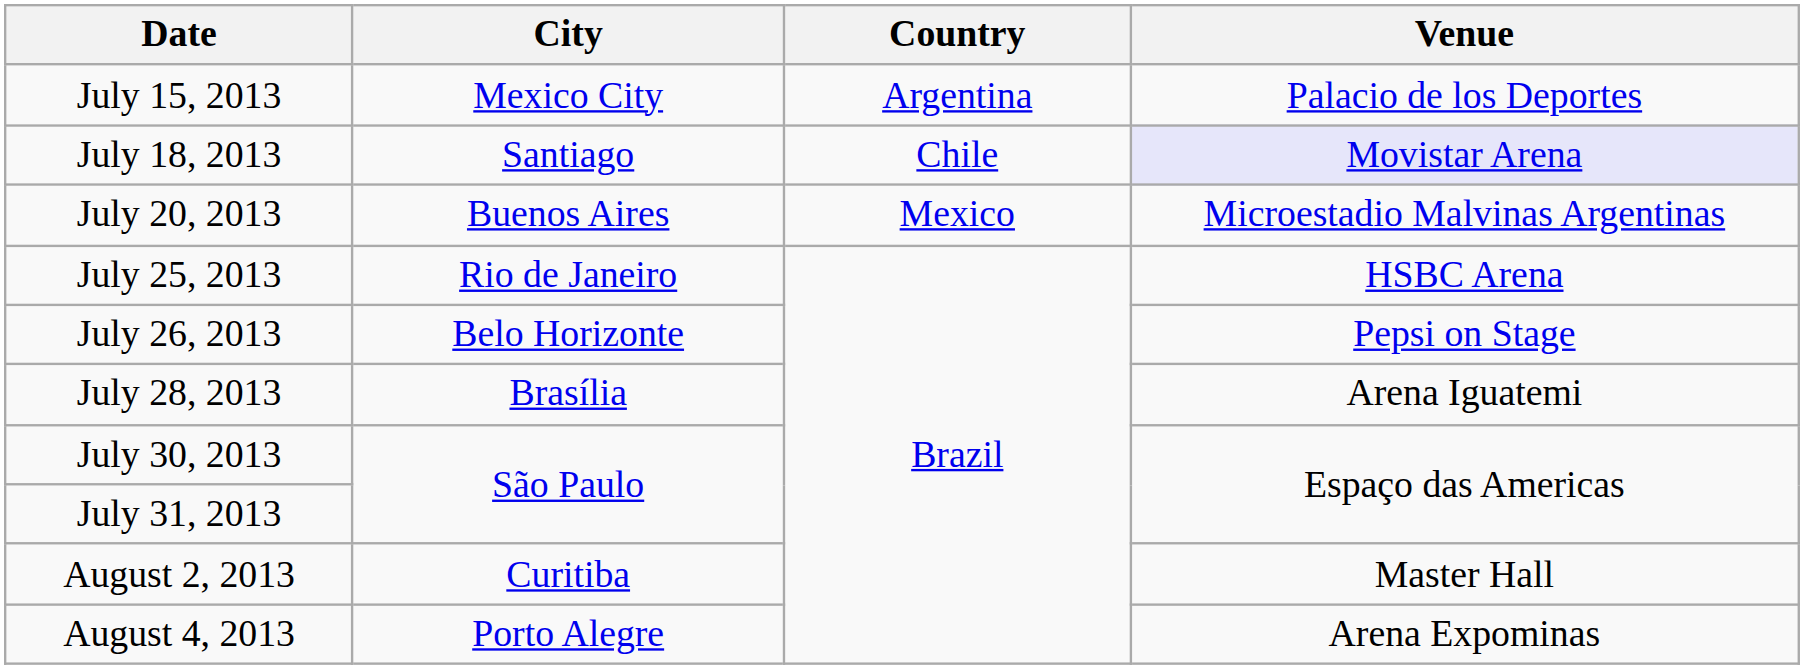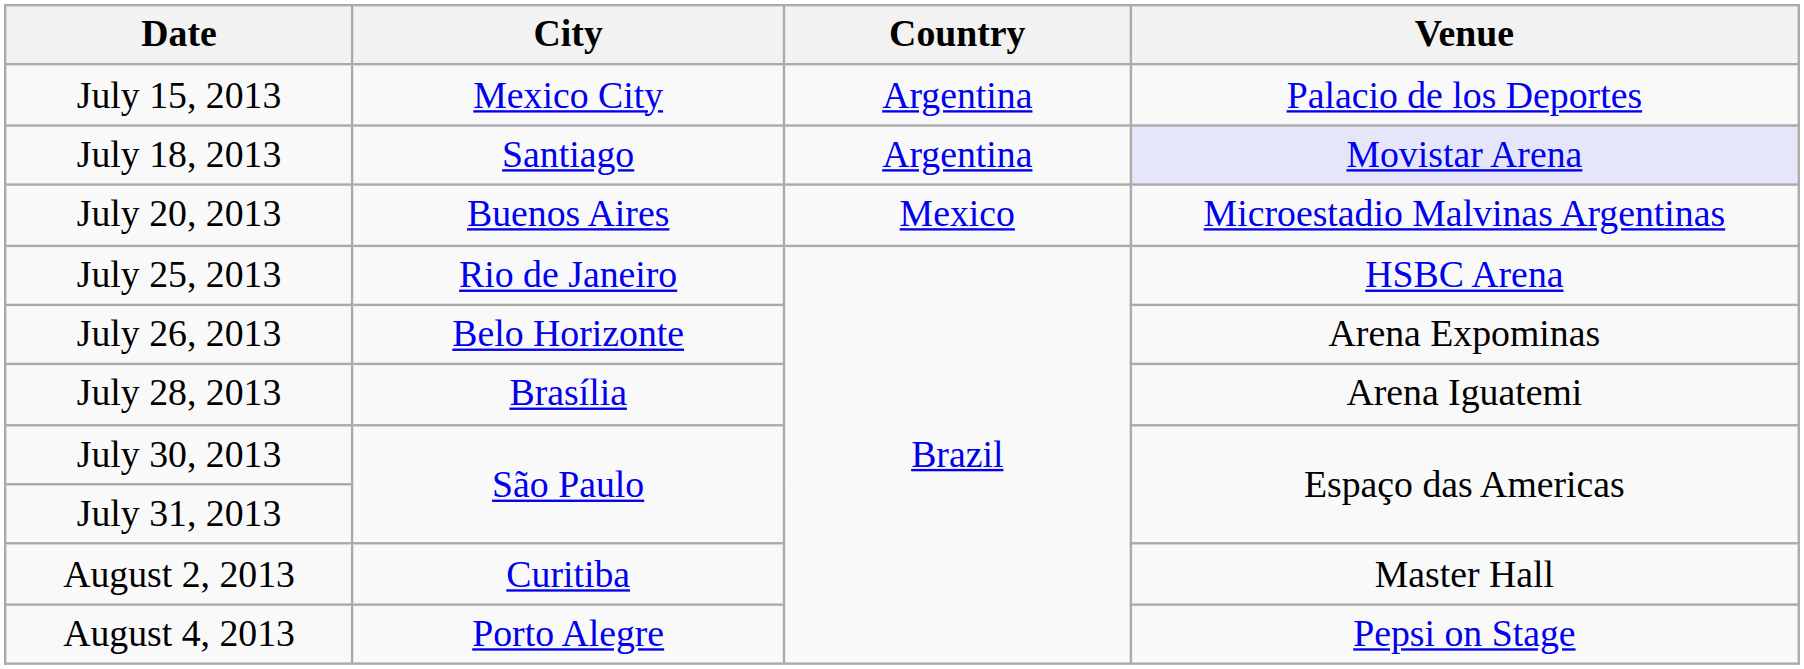 <table class="wikitable" style="text-align:center;">
 <tr>
 <th style="width:140px;">Date</th>
 <th style="width:175px;">City</th>
 <th style="width:140px;">Country</th>
 <th style="width:275px;">Venue</th>
 </tr>
 <tr>
 <td>July 15, 2013</td>
 <td><a href='#'>Mexico City</a></td>
 <td><a href='#'>Argentina</a></td>
 <td><a href='#'>Palacio de los Deportes</a></td>
 </tr>
 <tr>
 <td>July 18, 2013</td>
 <td><a href='#'>Santiago</a></td>
-<td><a href='#'>Chile</a></td>
+<td><a href='#'>Argentina</a></td>
 <td style="background: lavender;"><a href='#'>Movistar Arena</a></td>
 </tr>
 <tr>
 <td>July 20, 2013</td>
 <td><a href='#'>Buenos Aires</a></td>
 <td><a href='#'>Mexico</a></td>
 <td><a href='#'>Microestadio Malvinas Argentinas</a></td>
 </tr>
 <tr>
 <td>July 25, 2013</td>
 <td><a href='#'>Rio de Janeiro</a></td>
 <td rowspan="7"><a href='#'>Brazil</a></td>
 <td><a href='#'>HSBC Arena</a></td>
 </tr>
 <tr>
 <td>July 26, 2013</td>
 <td><a href='#'>Belo Horizonte</a></td>
-<td><a href='#'>Pepsi on Stage</a></td>
+<td>Arena Expominas</td>
 </tr>
 <tr>
 <td>July 28, 2013</td>
 <td><a href='#'>Brasília</a></td>
 <td>Arena Iguatemi</td>
 </tr>
 <tr>
 <td>July 30, 2013</td>
 <td rowspan="2"><a href='#'>São Paulo</a></td>
 <td rowspan="2">Espaço das Americas</td>
 </tr>
 <tr>
 <td>July 31, 2013</td>
 </tr>
 <tr>
 <td>August 2, 2013</td>
 <td><a href='#'>Curitiba</a></td>
 <td>Master Hall</td>
 </tr>
 <tr>
 <td>August 4, 2013</td>
 <td><a href='#'>Porto Alegre</a></td>
-<td>Arena Expominas</td>
+<td><a href='#'>Pepsi on Stage</a></td>
 </tr>
 </table>
